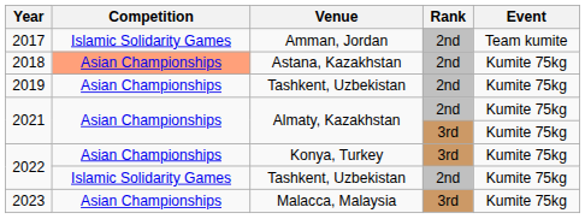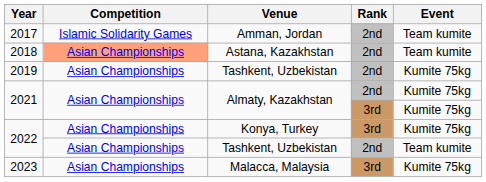 <table class="wikitable sortable" width=45% style="font-size:90%; text-align:center;">
 <tr>
 <th>Year</th>
 <th>Competition</th>
 <th>Venue</th>
 <th>Rank</th>
 <th>Event</th>
 </tr>
 <tr>
 <td>2017</td>
 <td><a href='#'>Islamic Solidarity Games</a></td>
 <td>Amman, Jordan</td>
 <td bgcolor="silver">2nd</td>
 <td>Team kumite</td>
 </tr>
 <tr>
 <td>2018</td>
 <td style="background: lightsalmon;"><a href='#'>Asian Championships</a></td>
 <td>Astana, Kazakhstan</td>
 <td bgcolor="silver">2nd</td>
-<td>Kumite 75kg</td>
+<td>Team kumite</td>
 </tr>
 <tr>
 <td>2019</td>
 <td><a href='#'>Asian Championships</a></td>
 <td>Tashkent, Uzbekistan</td>
 <td bgcolor="silver">2nd</td>
 <td>Kumite 75kg</td>
 </tr>
 <tr>
 <td rowspan=2>2021</td>
 <td rowspan=2><a href='#'>Asian Championships</a></td>
 <td rowspan=2>Almaty, Kazakhstan</td>
 <td bgcolor="silver">2nd</td>
 <td>Kumite 75kg</td>
 </tr>
 <tr>
 <td bgcolor="cc9966">3rd</td>
 <td>Kumite 75kg</td>
 </tr>
 <tr>
 <td rowspan=2>2022</td>
 <td><a href='#'>Asian Championships</a></td>
 <td>Konya, Turkey</td>
 <td bgcolor="cc9966">3rd</td>
 <td>Kumite 75kg</td>
 </tr>
 <tr>
-<td><a href='#'>Islamic Solidarity Games</a></td>
+<td><a href='#'>Asian Championships</a></td>
 <td>Tashkent, Uzbekistan</td>
 <td bgcolor="silver">2nd</td>
-<td>Kumite 75kg</td>
+<td>Team kumite</td>
 </tr>
 <tr>
 <td>2023</td>
 <td><a href='#'>Asian Championships</a></td>
 <td>Malacca, Malaysia</td>
 <td bgcolor="cc9966">3rd</td>
 <td>Kumite 75kg</td>
 </tr>
 </table>
